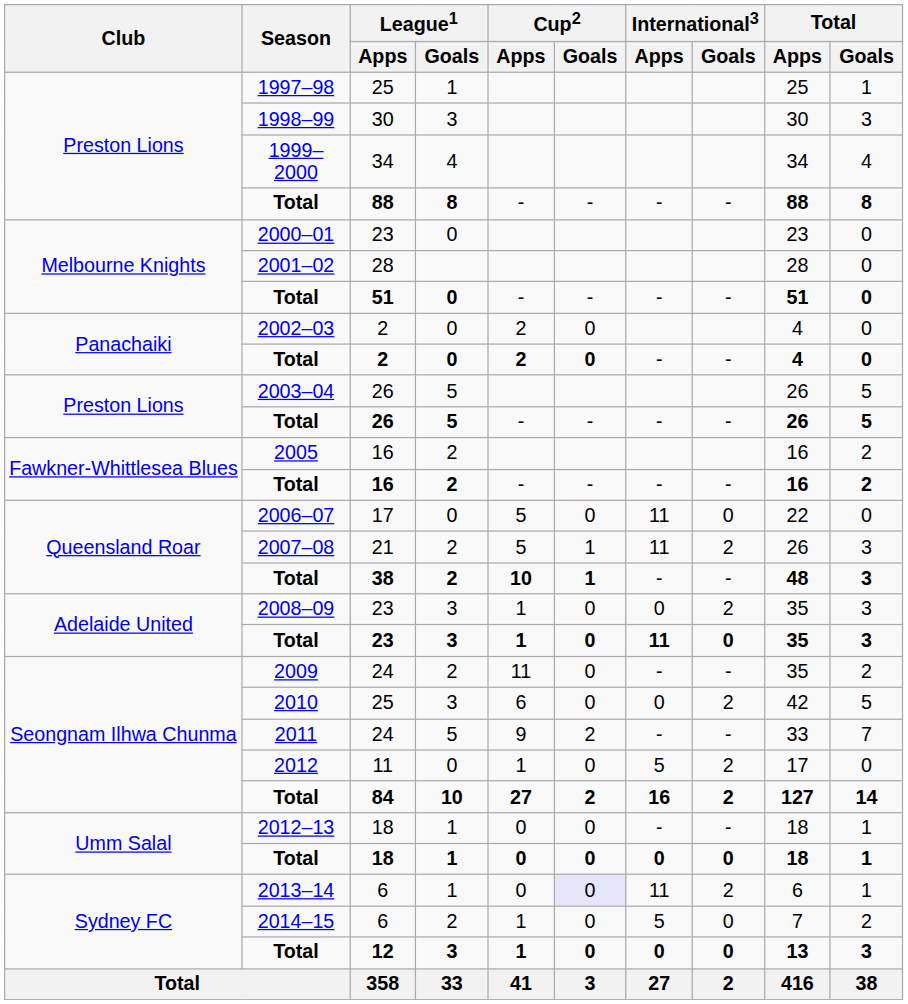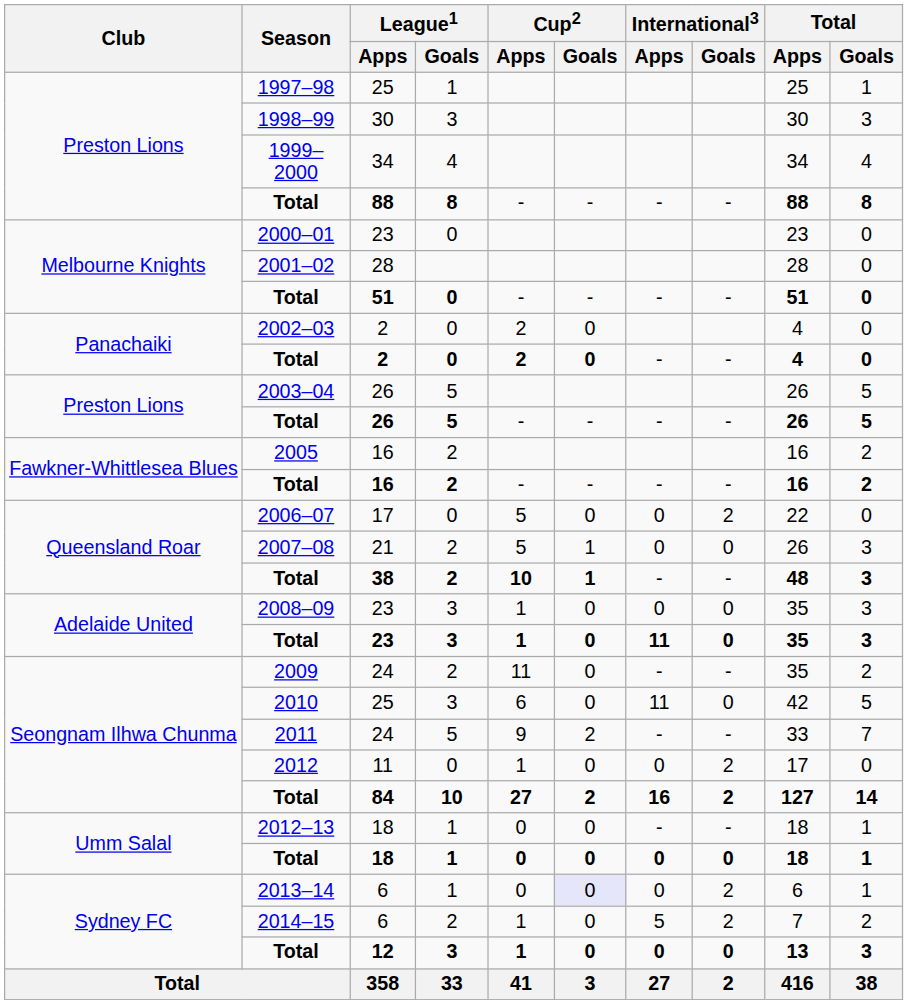 <table class="wikitable" style="text-align: center;">
 <tr>
 <th rowspan="2">Club</th>
 <th rowspan="2" width="80">Season</th>
 <th colspan="2" width="105">League<sup>1</sup></th>
 <th colspan="2" width="105">Cup<sup>2</sup></th>
 <th colspan="2" width="105">International<sup>3</sup></th>
 <th colspan="2" width="105">Total</th>
 </tr>
 <tr>
 <th>Apps</th>
 <th>Goals</th>
 <th>Apps</th>
 <th>Goals</th>
 <th>Apps</th>
 <th>Goals</th>
 <th>Apps</th>
 <th>Goals</th>
 </tr>
 <tr>
 <td rowspan="4" valign="center"><a href='#'>Preston Lions</a></td>
 <td><a href='#'>1997–98</a></td>
 <td>25</td>
 <td>1</td>
 <td></td>
 <td></td>
 <td></td>
 <td></td>
 <td>25</td>
 <td>1</td>
 </tr>
 <tr>
 <td><a href='#'>1998–99</a></td>
 <td>30</td>
 <td>3</td>
 <td></td>
 <td></td>
 <td></td>
 <td></td>
 <td>30</td>
 <td>3</td>
 </tr>
 <tr>
 <td><a href='#'>1999–2000</a></td>
 <td>34</td>
 <td>4</td>
 <td></td>
 <td></td>
 <td></td>
 <td></td>
 <td>34</td>
 <td>4</td>
 </tr>
 <tr>
 <td><strong>Total</strong></td>
 <td><strong>88</strong></td>
 <td><strong>8</strong></td>
 <td>-</td>
 <td>-</td>
 <td>-</td>
 <td>-</td>
 <td><strong>88</strong></td>
 <td><strong>8</strong></td>
 </tr>
 <tr>
 <td rowspan="3" valign="center"><a href='#'>Melbourne Knights</a></td>
 <td><a href='#'>2000–01</a></td>
 <td>23</td>
 <td>0</td>
 <td></td>
 <td></td>
 <td></td>
 <td></td>
 <td>23</td>
 <td>0</td>
 </tr>
 <tr>
 <td><a href='#'>2001–02</a></td>
 <td>28</td>
 <td></td>
 <td></td>
 <td></td>
 <td></td>
 <td></td>
 <td>28</td>
 <td>0</td>
 </tr>
 <tr>
 <td><strong>Total</strong></td>
 <td><strong>51</strong></td>
 <td><strong>0</strong></td>
 <td>-</td>
 <td>-</td>
 <td>-</td>
 <td>-</td>
 <td><strong>51</strong></td>
 <td><strong>0</strong></td>
 </tr>
 <tr>
 <td rowspan="2" valign="center"><a href='#'>Panachaiki</a></td>
 <td><a href='#'>2002–03</a></td>
 <td>2</td>
 <td>0</td>
 <td>2</td>
 <td>0</td>
 <td></td>
 <td></td>
 <td>4</td>
 <td>0</td>
 </tr>
 <tr>
 <td><strong>Total</strong></td>
 <td><strong>2</strong></td>
 <td><strong>0</strong></td>
 <td><strong>2</strong></td>
 <td><strong>0</strong></td>
 <td>-</td>
 <td>-</td>
 <td><strong>4</strong></td>
 <td><strong>0</strong></td>
 </tr>
 <tr>
 <td rowspan="2" valign="center"><a href='#'>Preston Lions</a></td>
 <td><a href='#'>2003–04</a></td>
 <td>26</td>
 <td>5</td>
 <td></td>
 <td></td>
 <td></td>
 <td></td>
 <td>26</td>
 <td>5</td>
 </tr>
 <tr>
 <td><strong>Total</strong></td>
 <td><strong>26</strong></td>
 <td><strong>5</strong></td>
 <td>-</td>
 <td>-</td>
 <td>-</td>
 <td>-</td>
 <td><strong>26</strong></td>
 <td><strong>5</strong></td>
 </tr>
 <tr>
 <td rowspan="2" valign="center"><a href='#'>Fawkner-Whittlesea Blues</a></td>
 <td><a href='#'>2005</a></td>
 <td>16</td>
 <td>2</td>
 <td></td>
 <td></td>
 <td></td>
 <td></td>
 <td>16</td>
 <td>2</td>
 </tr>
 <tr>
 <td><strong>Total</strong></td>
 <td><strong>16</strong></td>
 <td><strong>2</strong></td>
 <td>-</td>
 <td>-</td>
 <td>-</td>
 <td>-</td>
 <td><strong>16</strong></td>
 <td><strong>2</strong></td>
 </tr>
 <tr>
 <td rowspan="3" valign="center"><a href='#'>Queensland Roar</a></td>
 <td><a href='#'>2006–07</a></td>
 <td>17</td>
 <td>0</td>
 <td>5</td>
 <td>0</td>
-<td>11</td>
 <td>0</td>
+<td>2</td>
 <td>22</td>
 <td>0</td>
 </tr>
 <tr>
 <td><a href='#'>2007–08</a></td>
 <td>21</td>
 <td>2</td>
 <td>5</td>
 <td>1</td>
-<td>11</td>
-<td>2</td>
+<td>0</td>
+<td>0</td>
 <td>26</td>
 <td>3</td>
 </tr>
 <tr>
 <td><strong>Total</strong></td>
 <td><strong>38</strong></td>
 <td><strong>2</strong></td>
 <td><strong>10</strong></td>
 <td><strong>1</strong></td>
 <td>-</td>
 <td>-</td>
 <td><strong>48</strong></td>
 <td><strong>3</strong></td>
 </tr>
 <tr>
 <td rowspan="2" valign="center"><a href='#'>Adelaide United</a></td>
 <td><a href='#'>2008–09</a></td>
 <td>23</td>
 <td>3</td>
 <td>1</td>
 <td>0</td>
 <td>0</td>
-<td>2</td>
+<td>0</td>
 <td>35</td>
 <td>3</td>
 </tr>
 <tr>
 <td><strong>Total</strong></td>
 <td><strong>23</strong></td>
 <td><strong>3</strong></td>
 <td><strong>1</strong></td>
 <td><strong>0</strong></td>
 <td><strong>11</strong></td>
 <td><strong>0</strong></td>
 <td><strong>35</strong></td>
 <td><strong>3</strong></td>
 </tr>
 <tr>
 <td rowspan="5" valign="center"><a href='#'>Seongnam Ilhwa Chunma</a></td>
 <td><a href='#'>2009</a></td>
 <td>24</td>
 <td>2</td>
 <td>11</td>
 <td>0</td>
 <td>-</td>
 <td>-</td>
 <td>35</td>
 <td>2</td>
 </tr>
 <tr>
 <td><a href='#'>2010</a></td>
 <td>25</td>
 <td>3</td>
 <td>6</td>
 <td>0</td>
+<td>11</td>
 <td>0</td>
-<td>2</td>
 <td>42</td>
 <td>5</td>
 </tr>
 <tr>
 <td><a href='#'>2011</a></td>
 <td>24</td>
 <td>5</td>
 <td>9</td>
 <td>2</td>
 <td>-</td>
 <td>-</td>
 <td>33</td>
 <td>7</td>
 </tr>
 <tr>
 <td><a href='#'>2012</a></td>
 <td>11</td>
 <td>0</td>
 <td>1</td>
 <td>0</td>
-<td>5</td>
+<td>0</td>
 <td>2</td>
 <td>17</td>
 <td>0</td>
 </tr>
 <tr>
 <td><strong>Total</strong></td>
 <td><strong>84</strong></td>
 <td><strong>10</strong></td>
 <td><strong>27</strong></td>
 <td><strong>2</strong></td>
 <td><strong>16</strong></td>
 <td><strong>2</strong></td>
 <td><strong>127</strong></td>
 <td><strong>14</strong></td>
 </tr>
 <tr>
 <td rowspan="2" valign="center"><a href='#'>Umm Salal</a></td>
 <td><a href='#'>2012–13</a></td>
 <td>18</td>
 <td>1</td>
 <td>0</td>
 <td>0</td>
 <td>-</td>
 <td>-</td>
 <td>18</td>
 <td>1</td>
 </tr>
 <tr>
 <td><strong>Total</strong></td>
 <td><strong>18</strong></td>
 <td><strong>1</strong></td>
 <td><strong>0</strong></td>
 <td><strong>0</strong></td>
 <td><strong>0</strong></td>
 <td><strong>0</strong></td>
 <td><strong>18</strong></td>
 <td><strong>1</strong></td>
 </tr>
 <tr>
 <td rowspan="3" valign="center"><a href='#'>Sydney FC</a></td>
 <td><a href='#'>2013–14</a></td>
 <td>6</td>
 <td>1</td>
 <td>0</td>
 <td style="background: lavender;">0</td>
-<td>11</td>
+<td>0</td>
 <td>2</td>
 <td>6</td>
 <td>1</td>
 </tr>
 <tr>
 <td><a href='#'>2014–15</a></td>
 <td>6</td>
 <td>2</td>
 <td>1</td>
 <td>0</td>
 <td>5</td>
-<td>0</td>
+<td>2</td>
 <td>7</td>
 <td>2</td>
 </tr>
 <tr>
 <td><strong>Total</strong></td>
 <td><strong>12</strong></td>
 <td><strong>3</strong></td>
 <td><strong>1</strong></td>
 <td><strong>0</strong></td>
 <td><strong>0</strong></td>
 <td><strong>0</strong></td>
 <td><strong>13</strong></td>
 <td><strong>3</strong></td>
 </tr>
 <tr>
 <th colspan="2">Total</th>
 <th>358</th>
 <th>33</th>
 <th>41</th>
 <th>3</th>
 <th>27</th>
 <th>2</th>
 <th>416</th>
 <th>38</th>
 </tr>
 </table>
